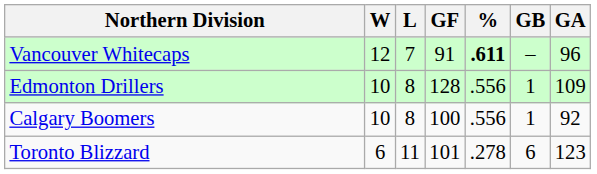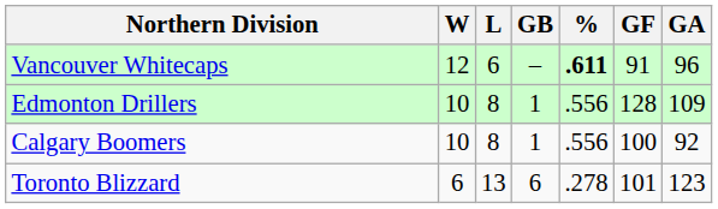 <table class="wikitable" style="text-align:center">
 <tr>
 <th style="width:17em">Northern Division</th>
 <th>W</th>
 <th>L</th>
+<th>GB</th>
+<th>%</th>
 <th>GF</th>
-<th>%</th>
-<th>GB</th>
 <th>GA</th>
 </tr>
 <tr bgcolor=#ccffcc align=center>
 <td align=left><a href='#'>Vancouver Whitecaps</a></td>
 <td>12</td>
-<td>7</td>
+<td>6</td>
+<td>–</td>
+<td><strong>.611</strong></td>
 <td>91</td>
-<td><strong>.611</strong></td>
-<td>–</td>
 <td>96</td>
 </tr>
 <tr bgcolor=#ccffcc>
 <td align=left><a href='#'>Edmonton Drillers</a></td>
 <td>10</td>
 <td>8</td>
+<td>1</td>
+<td>.556</td>
 <td>128</td>
-<td>.556</td>
-<td>1</td>
 <td>109</td>
 </tr>
 <tr>
 <td align=left><a href='#'>Calgary Boomers</a></td>
 <td>10</td>
 <td>8</td>
+<td>1</td>
+<td>.556</td>
 <td>100</td>
-<td>.556</td>
-<td>1</td>
 <td>92</td>
 </tr>
 <tr>
 <td align=left><a href='#'>Toronto Blizzard</a></td>
 <td>6</td>
-<td>11</td>
+<td>13</td>
+<td>6</td>
+<td>.278</td>
 <td>101</td>
-<td>.278</td>
-<td>6</td>
 <td>123</td>
 </tr>
 </table>
